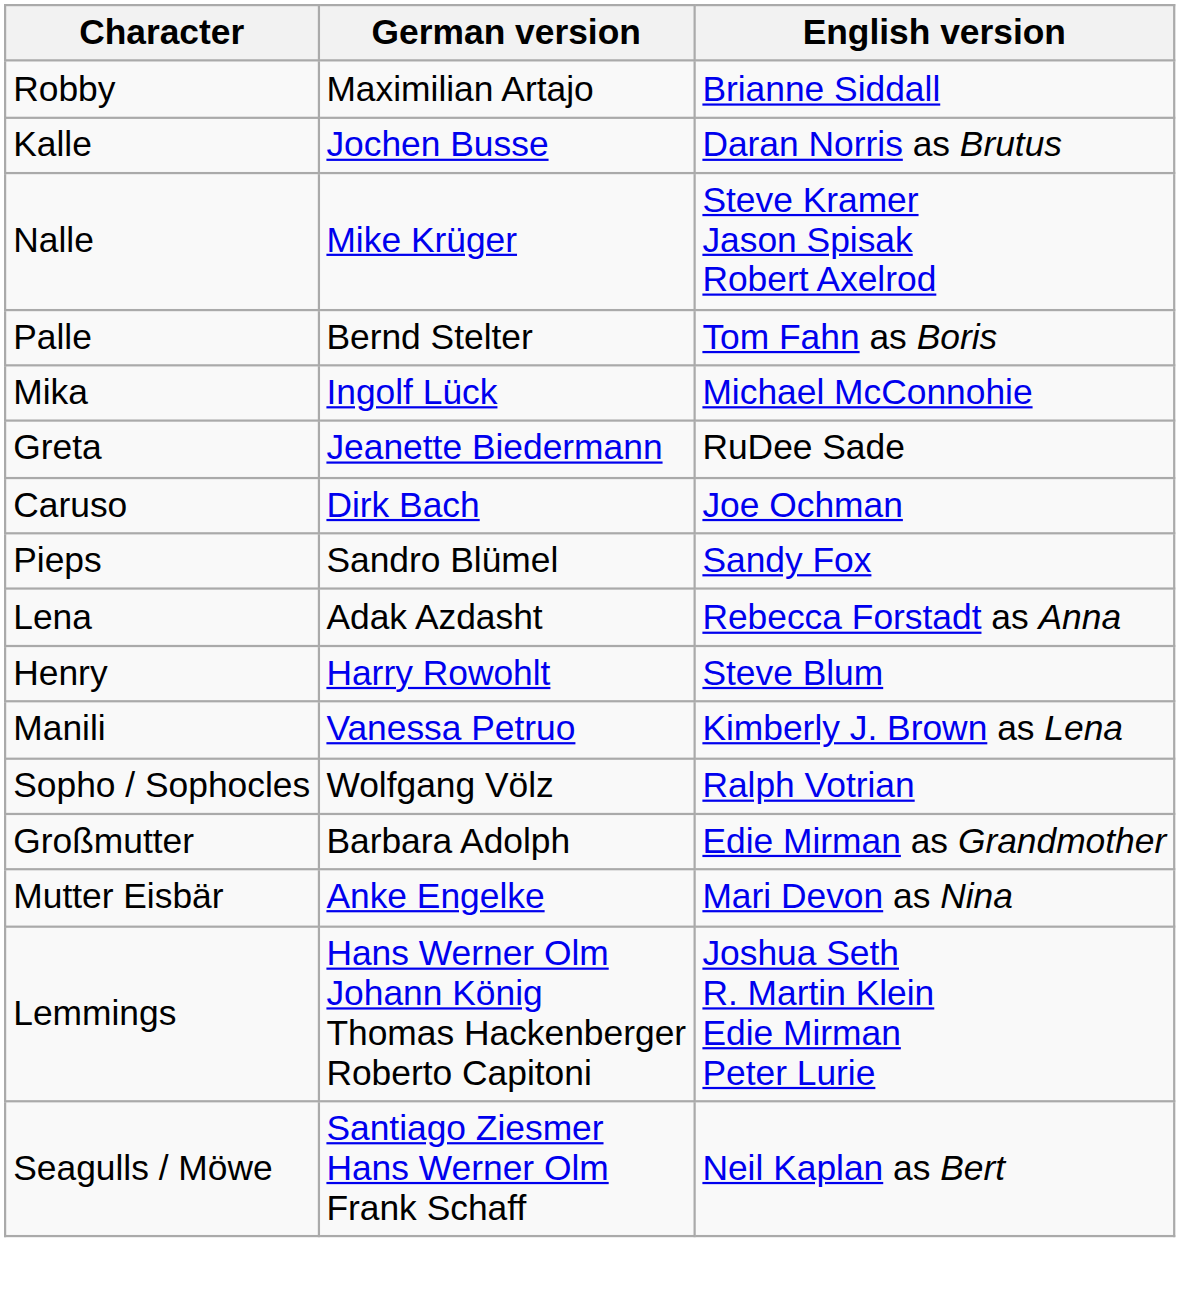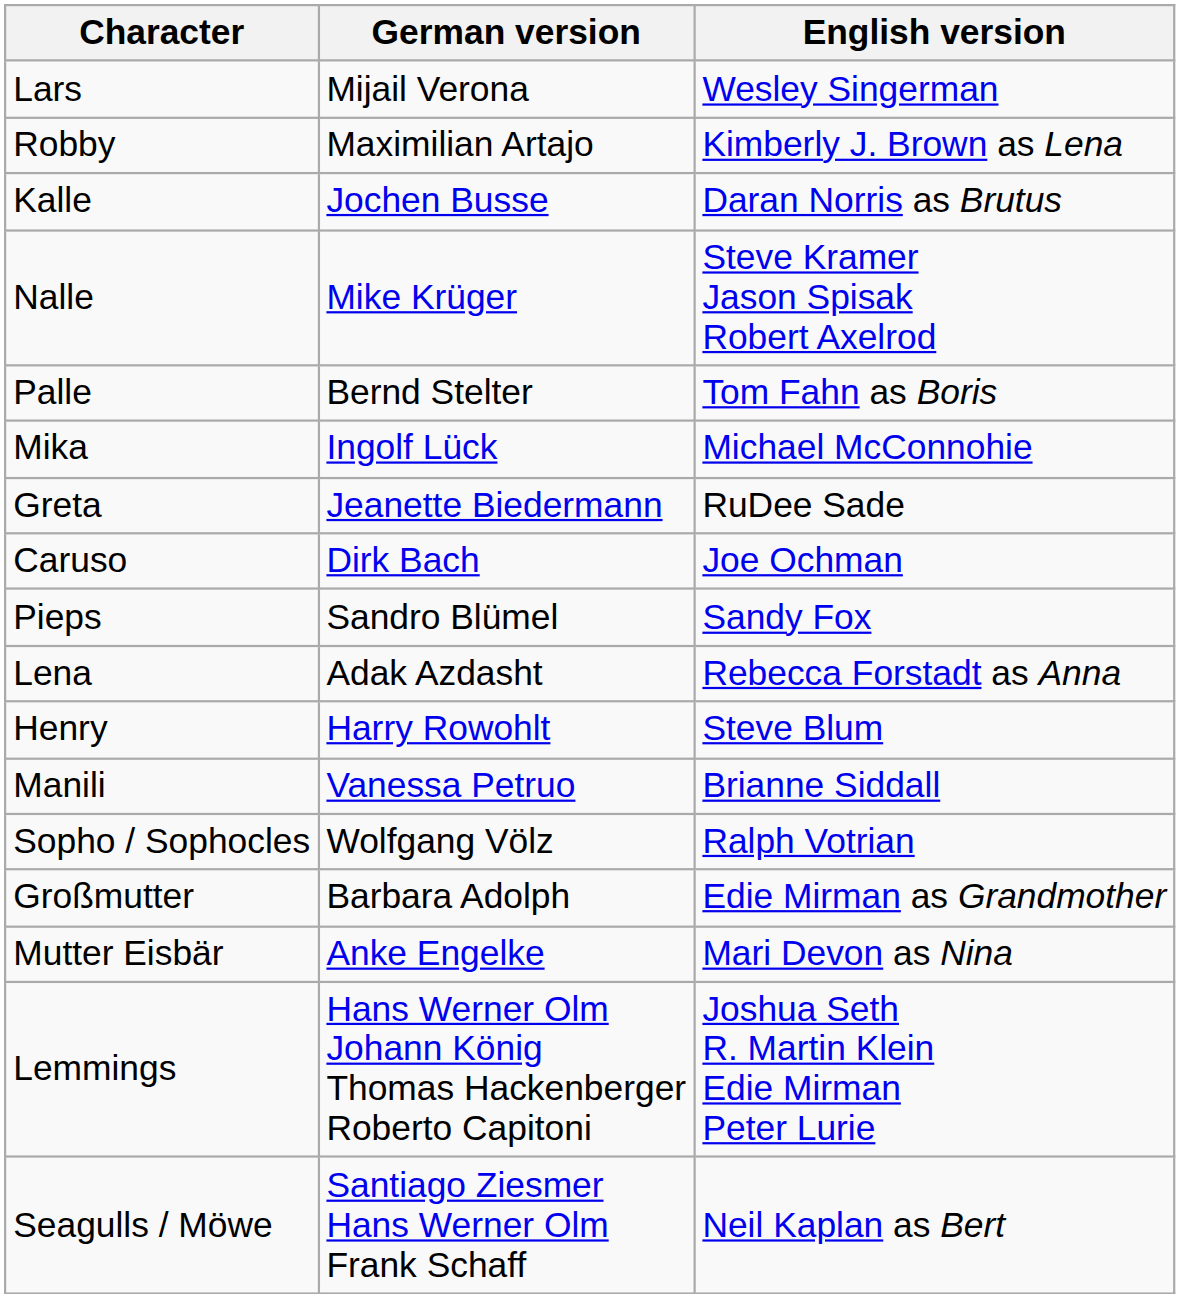 <table class="wikitable">
 <tr>
 <th>Character</th>
 <th>German version</th>
 <th>English version</th>
 </tr>
 <tr>
+<td>Lars</td>
+<td>Mijail Verona</td>
+<td><a href='#'>Wesley Singerman</a></td>
+</tr>
+<tr>
 <td>Robby</td>
 <td>Maximilian Artajo</td>
-<td><a href='#'>Brianne Siddall</a></td>
+<td><a href='#'>Kimberly J. Brown</a> as <em>Lena</em></td>
 </tr>
 <tr>
 <td>Kalle</td>
 <td><a href='#'>Jochen Busse</a></td>
 <td><a href='#'>Daran Norris</a> as <em>Brutus</em></td>
 </tr>
 <tr>
 <td>Nalle</td>
 <td><a href='#'>Mike Krüger</a></td>
 <td><a href='#'>Steve Kramer</a><br><a href='#'>Jason Spisak</a><br><a href='#'>Robert Axelrod</a></td>
 </tr>
 <tr>
 <td>Palle</td>
 <td>Bernd Stelter</td>
 <td><a href='#'>Tom Fahn</a> as <em>Boris</em></td>
 </tr>
 <tr>
 <td>Mika</td>
 <td><a href='#'>Ingolf Lück</a></td>
 <td><a href='#'>Michael McConnohie</a></td>
 </tr>
 <tr>
 <td>Greta</td>
 <td><a href='#'>Jeanette Biedermann</a></td>
 <td>RuDee Sade</td>
 </tr>
 <tr>
 <td>Caruso</td>
 <td><a href='#'>Dirk Bach</a></td>
 <td><a href='#'>Joe Ochman</a></td>
 </tr>
 <tr>
 <td>Pieps</td>
 <td>Sandro Blümel</td>
 <td><a href='#'>Sandy Fox</a></td>
 </tr>
 <tr>
 <td>Lena</td>
 <td>Adak Azdasht</td>
 <td><a href='#'>Rebecca Forstadt</a> as <em>Anna</em></td>
 </tr>
 <tr>
 <td>Henry</td>
 <td><a href='#'>Harry Rowohlt</a></td>
 <td><a href='#'>Steve Blum</a></td>
 </tr>
 <tr>
 <td>Manili</td>
 <td><a href='#'>Vanessa Petruo</a></td>
-<td><a href='#'>Kimberly J. Brown</a> as <em>Lena</em></td>
+<td><a href='#'>Brianne Siddall</a></td>
 </tr>
 <tr>
 <td>Sopho / Sophocles</td>
 <td>Wolfgang Völz</td>
 <td><a href='#'>Ralph Votrian</a></td>
 </tr>
 <tr>
 <td>Großmutter</td>
 <td>Barbara Adolph</td>
 <td><a href='#'>Edie Mirman</a> as <em>Grandmother</em></td>
 </tr>
 <tr>
 <td>Mutter Eisbär</td>
 <td><a href='#'>Anke Engelke</a></td>
 <td><a href='#'>Mari Devon</a> as <em>Nina</em></td>
 </tr>
 <tr>
 <td>Lemmings</td>
 <td><a href='#'>Hans Werner Olm</a><br><a href='#'>Johann König</a><br>Thomas Hackenberger<br>Roberto Capitoni</td>
 <td><a href='#'>Joshua Seth</a><br><a href='#'>R. Martin Klein</a><br><a href='#'>Edie Mirman</a><br><a href='#'>Peter Lurie</a></td>
 </tr>
 <tr>
 <td>Seagulls / Möwe</td>
 <td><a href='#'>Santiago Ziesmer</a><br><a href='#'>Hans Werner Olm</a><br>Frank Schaff</td>
 <td><a href='#'>Neil Kaplan</a> as <em>Bert</em></td>
 </tr>
 </table>
